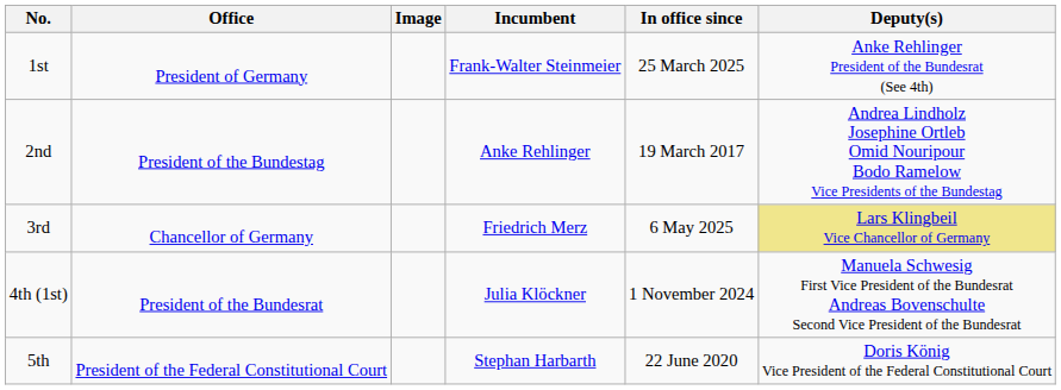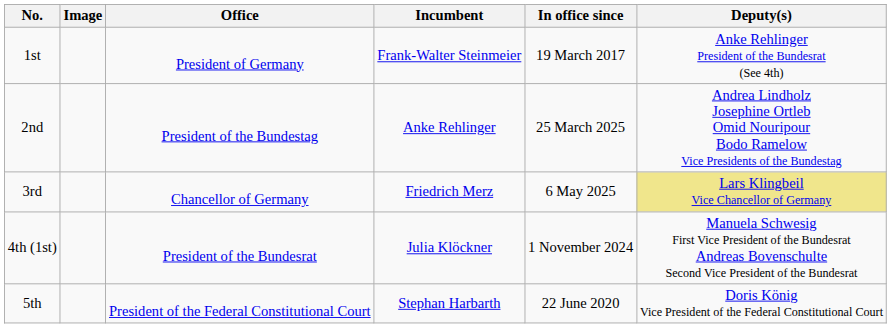 <table class="wikitable" style="text-align:center">
 <tr>
 <th>No.</th>
+<th>Image</th>
 <th>Office</th>
-<th>Image</th>
 <th>Incumbent</th>
 <th>In office since</th>
 <th>Deputy(s)</th>
 </tr>
 <tr>
 <td>1st</td>
+<td></td>
 <td><br><a href='#'>President of Germany</a></td>
-<td></td>
 <td><a href='#'>Frank-Walter Steinmeier</a></td>
-<td>25 March 2025</td>
+<td>19 March 2017</td>
 <td><a href='#'>Anke Rehlinger</a><br><small><a href='#'>President of the Bundesrat</a><br>(See 4th)</small></td>
 </tr>
 <tr>
 <td>2nd</td>
+<td></td>
 <td><br><a href='#'>President of the Bundestag</a></td>
-<td></td>
 <td><a href='#'>Anke Rehlinger</a></td>
-<td>19 March 2017</td>
+<td>25 March 2025</td>
 <td><a href='#'>Andrea Lindholz</a><br><a href='#'>Josephine Ortleb</a><br><a href='#'>Omid Nouripour</a><br><a href='#'>Bodo Ramelow</a><br><small><a href='#'>Vice Presidents of the Bundestag</a></small></td>
 </tr>
 <tr>
 <td>3rd</td>
+<td></td>
 <td><br><a href='#'>Chancellor of Germany</a></td>
-<td></td>
 <td><a href='#'>Friedrich Merz</a></td>
 <td>6 May 2025</td>
 <td style="background: khaki;"><a href='#'>Lars Klingbeil</a><br><small><a href='#'>Vice Chancellor of Germany</a></small></td>
 </tr>
 <tr>
 <td>4th (1st)</td>
+<td></td>
 <td><br><a href='#'>President of the Bundesrat</a></td>
-<td></td>
 <td><a href='#'>Julia Klöckner</a></td>
 <td>1 November 2024</td>
 <td><a href='#'>Manuela Schwesig</a><br><small>First Vice President of the Bundesrat</small><br><a href='#'>Andreas Bovenschulte</a><br><small>Second Vice President of the Bundesrat</small></td>
 </tr>
 <tr>
 <td>5th</td>
+<td></td>
 <td><br><a href='#'>President of the Federal Constitutional Court</a></td>
-<td></td>
 <td><a href='#'>Stephan Harbarth</a></td>
 <td>22 June 2020</td>
 <td><a href='#'>Doris König</a><br><small>Vice President of the Federal Constitutional Court</small></td>
 </tr>
 </table>
